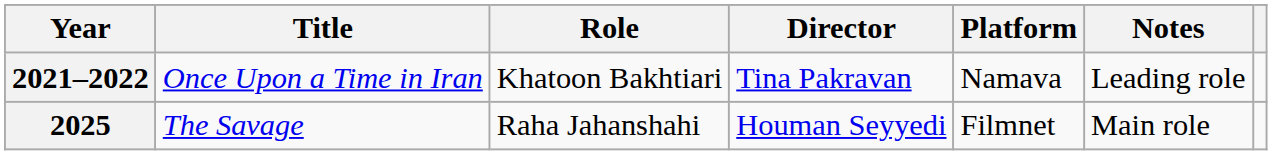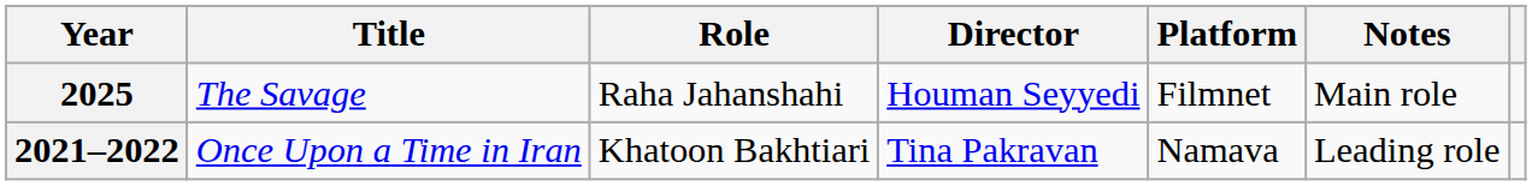 <table class="wikitable plainrowheaders sortable"  style=font-size:100%>
 <tr>
 <th scope="col">Year</th>
 <th scope="col">Title</th>
 <th scope="col">Role</th>
 <th scope="col">Director</th>
 <th scope="col" class="unsortable">Platform</th>
 <th>Notes</th>
 <th scope="col" class="unsortable"></th>
 </tr>
 <tr>
+<th scope="row">2025</th>
+<td><em><a href='#'>The Savage</a></em></td>
+<td>Raha Jahanshahi</td>
+<td><a href='#'>Houman Seyyedi</a></td>
+<td>Filmnet</td>
+<td>Main role</td>
+<td></td>
+</tr>
+<tr>
 <th scope=row>2021–2022</th>
 <td><em><a href='#'>Once Upon a Time in Iran</a></em></td>
 <td>Khatoon Bakhtiari</td>
 <td><a href='#'>Tina Pakravan</a></td>
 <td>Namava</td>
 <td>Leading role</td>
 <td></td>
 </tr>
-<tr>
-<th scope="row">2025</th>
-<td><em><a href='#'>The Savage</a></em></td>
-<td>Raha Jahanshahi</td>
-<td><a href='#'>Houman Seyyedi</a></td>
-<td>Filmnet</td>
-<td>Main role</td>
-<td></td>
-</tr>
 </table>
